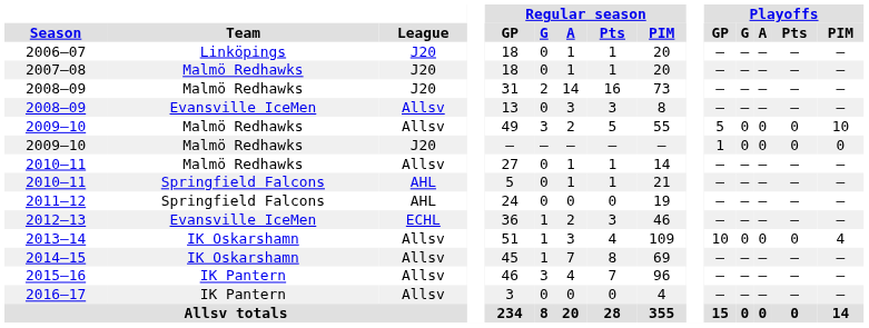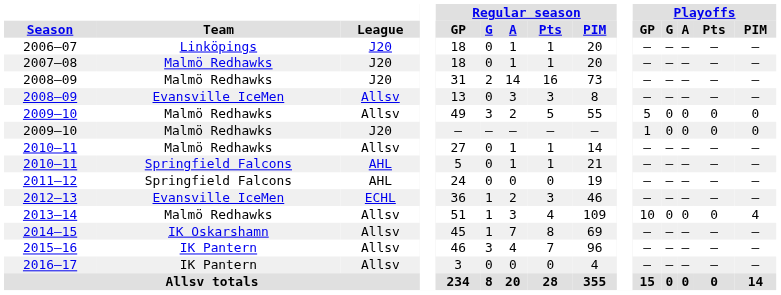 <table border="0" cellpadding="1" cellspacing="0" ID="Table3" style="text-align:center; width:60em">
 <tr bgcolor="#e0e0e0">
 <th colspan="3" bgcolor="#ffffff"> </th>
 <th rowspan="99" bgcolor="#ffffff"> </th>
 <th colspan="5"><a href='#'>Regular season</a></th>
 <th rowspan="99" bgcolor="#ffffff"> </th>
 <th colspan="5"><a href='#'>Playoffs</a></th>
 </tr>
 <tr bgcolor="#e0e0e0">
 <th><a href='#'>Season</a></th>
 <th>Team</th>
 <th>League</th>
 <th>GP</th>
 <th><a href='#'>G</a></th>
 <th><a href='#'>A</a></th>
 <th><a href='#'>Pts</a></th>
 <th><a href='#'>PIM</a></th>
 <th>GP</th>
 <th>G</th>
 <th>A</th>
 <th>Pts</th>
 <th>PIM</th>
 </tr>
 <tr>
 <td>2006–07</td>
 <td><a href='#'>Linköpings</a></td>
 <td><a href='#'>J20</a></td>
 <td>18</td>
 <td>0</td>
 <td>1</td>
 <td>1</td>
 <td>20</td>
 <td>—</td>
 <td>—</td>
 <td>—</td>
 <td>—</td>
 <td>—</td>
 </tr>
 <tr bgcolor="#f0f0f0">
 <td>2007–08</td>
 <td><a href='#'>Malmö Redhawks</a></td>
 <td>J20</td>
 <td>18</td>
 <td>0</td>
 <td>1</td>
 <td>1</td>
 <td>20</td>
 <td>—</td>
 <td>—</td>
 <td>—</td>
 <td>—</td>
 <td>—</td>
 </tr>
 <tr>
 <td>2008–09</td>
 <td>Malmö Redhawks</td>
 <td>J20</td>
 <td>31</td>
 <td>2</td>
 <td>14</td>
 <td>16</td>
 <td>73</td>
 <td>—</td>
 <td>—</td>
 <td>—</td>
 <td>—</td>
 <td>—</td>
 </tr>
 <tr bgcolor="#f0f0f0">
 <td><a href='#'>2008–09</a></td>
 <td><a href='#'>Evansville IceMen</a></td>
 <td><a href='#'>Allsv</a></td>
 <td>13</td>
 <td>0</td>
 <td>3</td>
 <td>3</td>
 <td>8</td>
 <td>—</td>
 <td>—</td>
 <td>—</td>
 <td>—</td>
 <td>—</td>
 </tr>
 <tr>
 <td><a href='#'>2009–10</a></td>
 <td>Malmö Redhawks</td>
 <td>Allsv</td>
 <td>49</td>
 <td>3</td>
 <td>2</td>
 <td>5</td>
 <td>55</td>
 <td>5</td>
 <td>0</td>
 <td>0</td>
 <td>0</td>
-<td>10</td>
+<td>0</td>
 </tr>
 <tr bgcolor="#f0f0f0">
 <td>2009–10</td>
 <td>Malmö Redhawks</td>
 <td>J20</td>
 <td>—</td>
 <td>—</td>
 <td>—</td>
 <td>—</td>
 <td>—</td>
 <td>1</td>
 <td>0</td>
 <td>0</td>
 <td>0</td>
 <td>0</td>
 </tr>
 <tr>
 <td><a href='#'>2010–11</a></td>
 <td>Malmö Redhawks</td>
 <td>Allsv</td>
 <td>27</td>
 <td>0</td>
 <td>1</td>
 <td>1</td>
 <td>14</td>
 <td>—</td>
 <td>—</td>
 <td>—</td>
 <td>—</td>
 <td>—</td>
 </tr>
 <tr bgcolor="#f0f0f0">
 <td><a href='#'>2010–11</a></td>
 <td><a href='#'>Springfield Falcons</a></td>
 <td><a href='#'>AHL</a></td>
 <td>5</td>
 <td>0</td>
 <td>1</td>
 <td>1</td>
 <td>21</td>
 <td>—</td>
 <td>—</td>
 <td>—</td>
 <td>—</td>
 <td>—</td>
 </tr>
 <tr>
 <td><a href='#'>2011–12</a></td>
 <td>Springfield Falcons</td>
 <td>AHL</td>
 <td>24</td>
 <td>0</td>
 <td>0</td>
 <td>0</td>
 <td>19</td>
 <td>—</td>
 <td>—</td>
 <td>—</td>
 <td>—</td>
 <td>—</td>
 </tr>
 <tr bgcolor="#f0f0f0">
 <td><a href='#'>2012–13</a></td>
 <td><a href='#'>Evansville IceMen</a></td>
 <td><a href='#'>ECHL</a></td>
 <td>36</td>
 <td>1</td>
 <td>2</td>
 <td>3</td>
 <td>46</td>
 <td>—</td>
 <td>—</td>
 <td>—</td>
 <td>—</td>
 <td>—</td>
 </tr>
 <tr>
 <td><a href='#'>2013–14</a></td>
-<td><a href='#'>IK Oskarshamn</a></td>
+<td>Malmö Redhawks</td>
 <td>Allsv</td>
 <td>51</td>
 <td>1</td>
 <td>3</td>
 <td>4</td>
 <td>109</td>
 <td>10</td>
 <td>0</td>
 <td>0</td>
 <td>0</td>
 <td>4</td>
 </tr>
 <tr bgcolor="#f0f0f0">
 <td><a href='#'>2014–15</a></td>
 <td><a href='#'>IK Oskarshamn</a></td>
 <td>Allsv</td>
 <td>45</td>
 <td>1</td>
 <td>7</td>
 <td>8</td>
 <td>69</td>
 <td>—</td>
 <td>—</td>
 <td>—</td>
 <td>—</td>
 <td>—</td>
 </tr>
 <tr>
 <td><a href='#'>2015–16</a></td>
 <td><a href='#'>IK Pantern</a></td>
 <td>Allsv</td>
 <td>46</td>
 <td>3</td>
 <td>4</td>
 <td>7</td>
 <td>96</td>
 <td>—</td>
 <td>—</td>
 <td>—</td>
 <td>—</td>
 <td>—</td>
 </tr>
 <tr bgcolor="#f0f0f0">
 <td><a href='#'>2016–17</a></td>
 <td>IK Pantern</td>
 <td>Allsv</td>
 <td>3</td>
 <td>0</td>
 <td>0</td>
 <td>0</td>
 <td>4</td>
 <td>—</td>
 <td>—</td>
 <td>—</td>
 <td>—</td>
 <td>—</td>
 </tr>
 <tr bgcolor="#e0e0e0">
 <th colspan="3">Allsv totals</th>
 <th>234</th>
 <th>8</th>
 <th>20</th>
 <th>28</th>
 <th>355</th>
 <th>15</th>
 <th>0</th>
 <th>0</th>
 <th>0</th>
 <th>14</th>
 </tr>
 </table>
